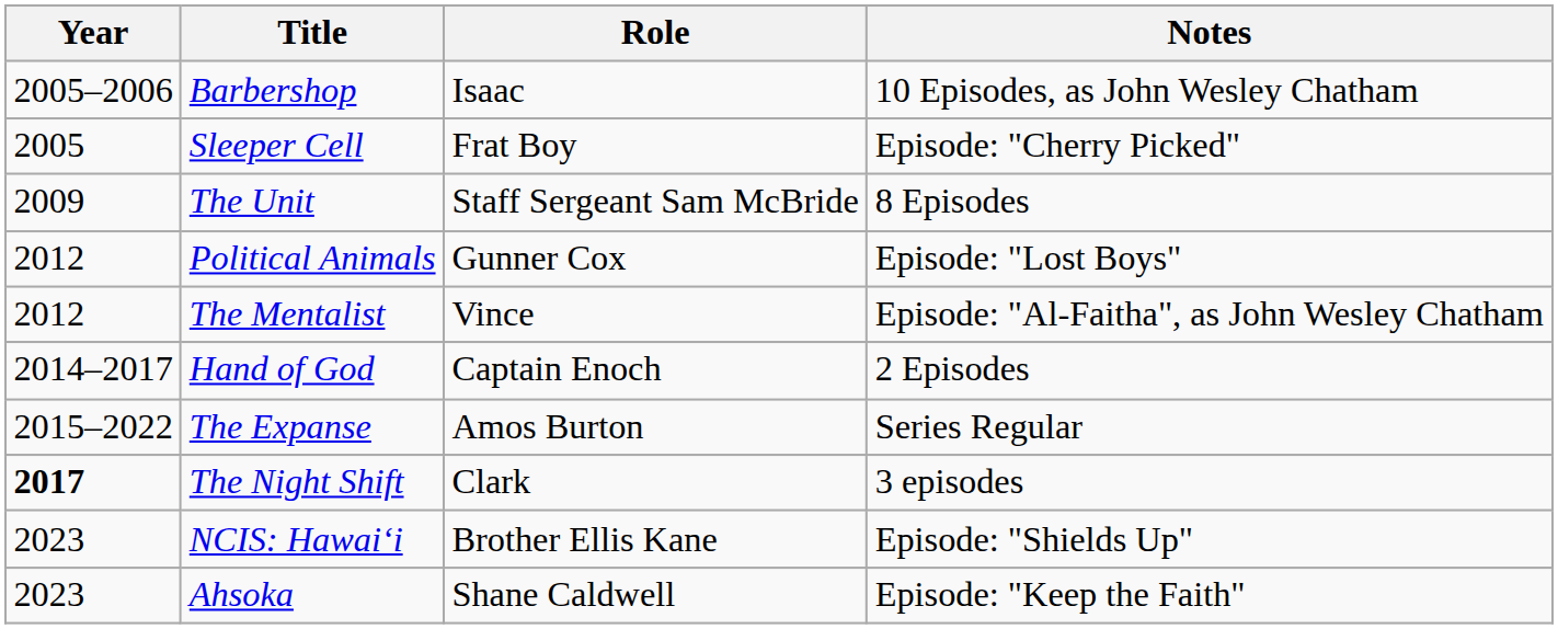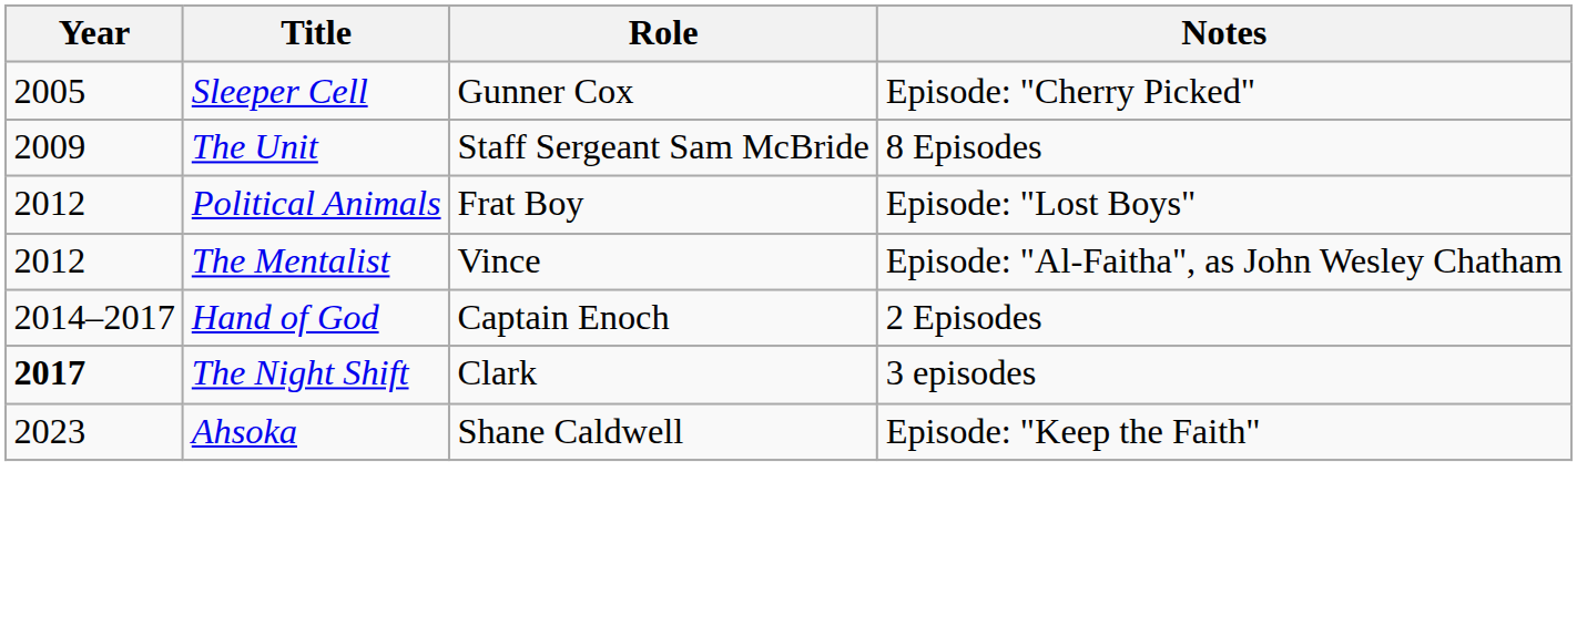 <table class="wikitable sortable">
 <tr>
 <th>Year</th>
 <th>Title</th>
 <th>Role</th>
 <th>Notes</th>
 </tr>
 <tr>
-<td>2005–2006</td>
-<td><em><a href='#'>Barbershop</a></em></td>
-<td>Isaac</td>
-<td>10 Episodes, as John Wesley Chatham</td>
-</tr>
-<tr>
 <td>2005</td>
 <td><em><a href='#'>Sleeper Cell</a></em></td>
-<td>Frat Boy</td>
+<td>Gunner Cox</td>
 <td>Episode: "Cherry Picked"</td>
 </tr>
 <tr>
 <td>2009</td>
 <td><em><a href='#'>The Unit</a></em></td>
 <td>Staff Sergeant Sam McBride</td>
 <td>8 Episodes</td>
 </tr>
 <tr>
 <td>2012</td>
 <td><em><a href='#'>Political Animals</a></em></td>
-<td>Gunner Cox</td>
+<td>Frat Boy</td>
 <td>Episode: "Lost Boys"</td>
 </tr>
 <tr>
 <td>2012</td>
 <td><em><a href='#'>The Mentalist</a></em></td>
 <td>Vince</td>
 <td>Episode: "Al-Faitha", as John Wesley Chatham</td>
 </tr>
 <tr>
 <td>2014–2017</td>
 <td><em><a href='#'>Hand of God</a></em></td>
 <td>Captain Enoch</td>
 <td>2 Episodes</td>
 </tr>
 <tr>
-<td>2015–2022</td>
-<td><em><a href='#'>The Expanse</a></em></td>
-<td>Amos Burton</td>
-<td>Series Regular</td>
-</tr>
-<tr>
 <td><strong>2017</strong></td>
 <td><em><a href='#'>The Night Shift</a></em></td>
 <td>Clark</td>
 <td>3 episodes</td>
-</tr>
-<tr>
-<td>2023</td>
-<td><em><a href='#'>NCIS: Hawaiʻi</a></em></td>
-<td>Brother Ellis Kane</td>
-<td>Episode: "Shields Up"</td>
 </tr>
 <tr>
 <td>2023</td>
 <td><em><a href='#'>Ahsoka</a></em></td>
 <td>Shane Caldwell</td>
 <td>Episode: "Keep the Faith"</td>
 </tr>
 </table>
